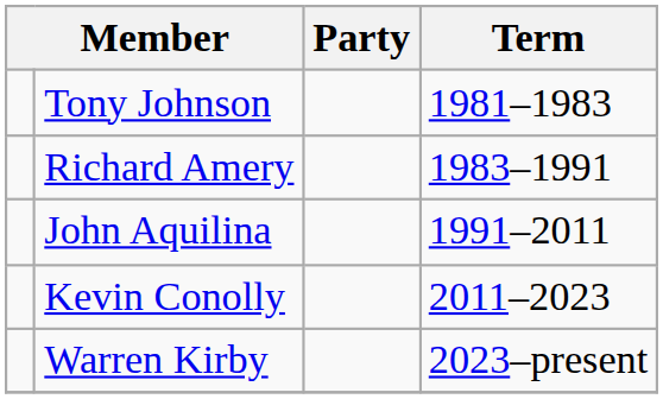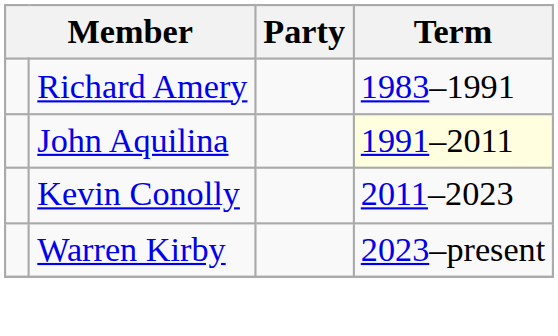 <table class="wikitable">
 <tr>
 <th colspan="2">Member</th>
 <th>Party</th>
 <th>Term</th>
-</tr>
-<tr>
-<td> </td>
-<td><a href='#'>Tony Johnson</a></td>
-<td></td>
-<td><a href='#'>1981</a>–1983</td>
 </tr>
 <tr>
 <td> </td>
 <td><a href='#'>Richard Amery</a></td>
 <td></td>
 <td><a href='#'>1983</a>–1991</td>
 </tr>
 <tr>
 <td> </td>
 <td><a href='#'>John Aquilina</a></td>
 <td></td>
-<td><a href='#'>1991</a>–2011</td>
+<td style="background: lightyellow;"><a href='#'>1991</a>–2011</td>
 </tr>
 <tr>
 <td> </td>
 <td><a href='#'>Kevin Conolly</a></td>
 <td></td>
 <td><a href='#'>2011</a>–2023</td>
 </tr>
 <tr>
 <td> </td>
 <td><a href='#'>Warren Kirby</a></td>
 <td></td>
 <td><a href='#'>2023</a>–present</td>
 </tr>
 <tr>
 </tr>
 </table>
